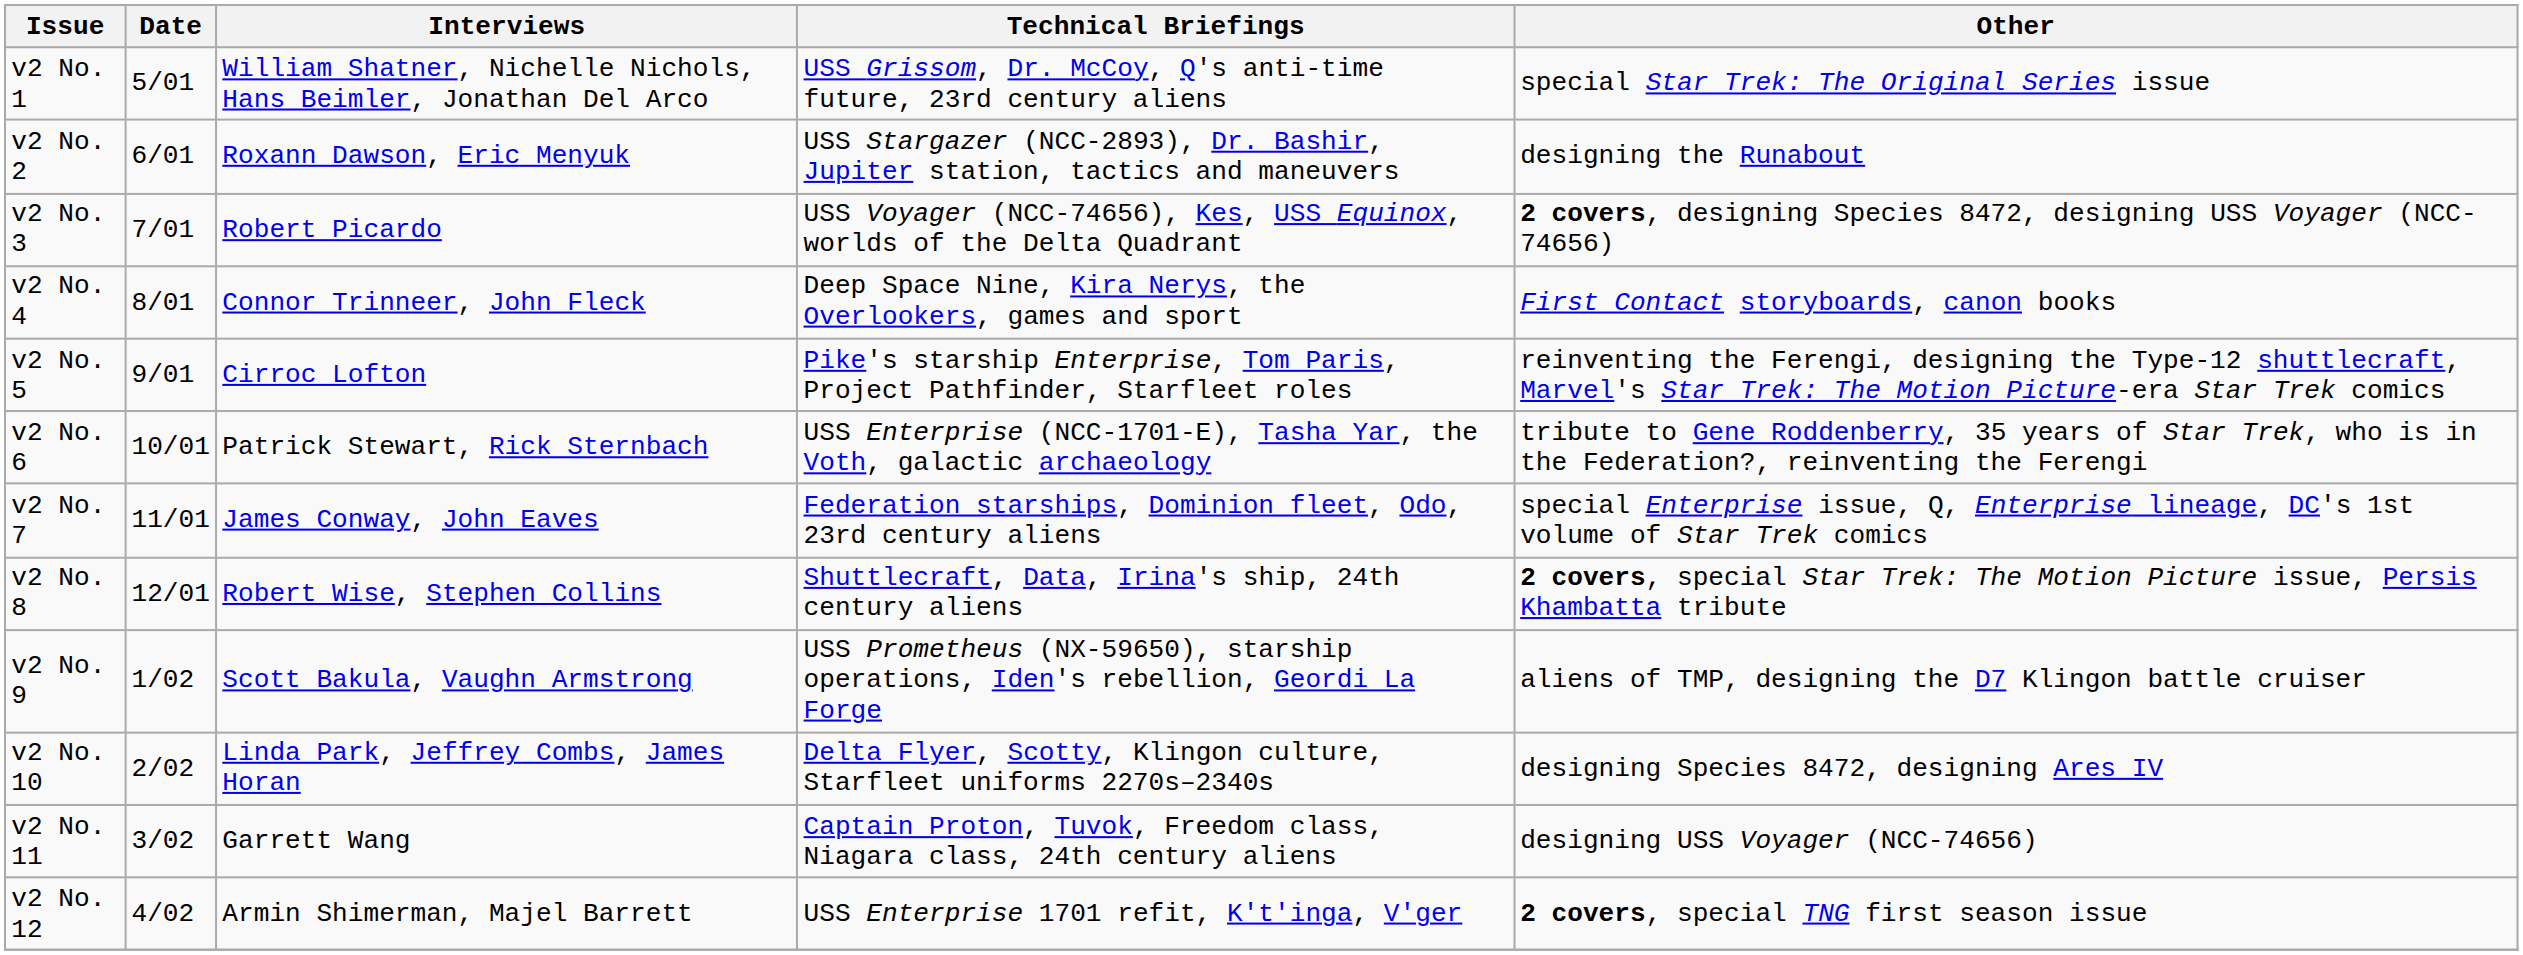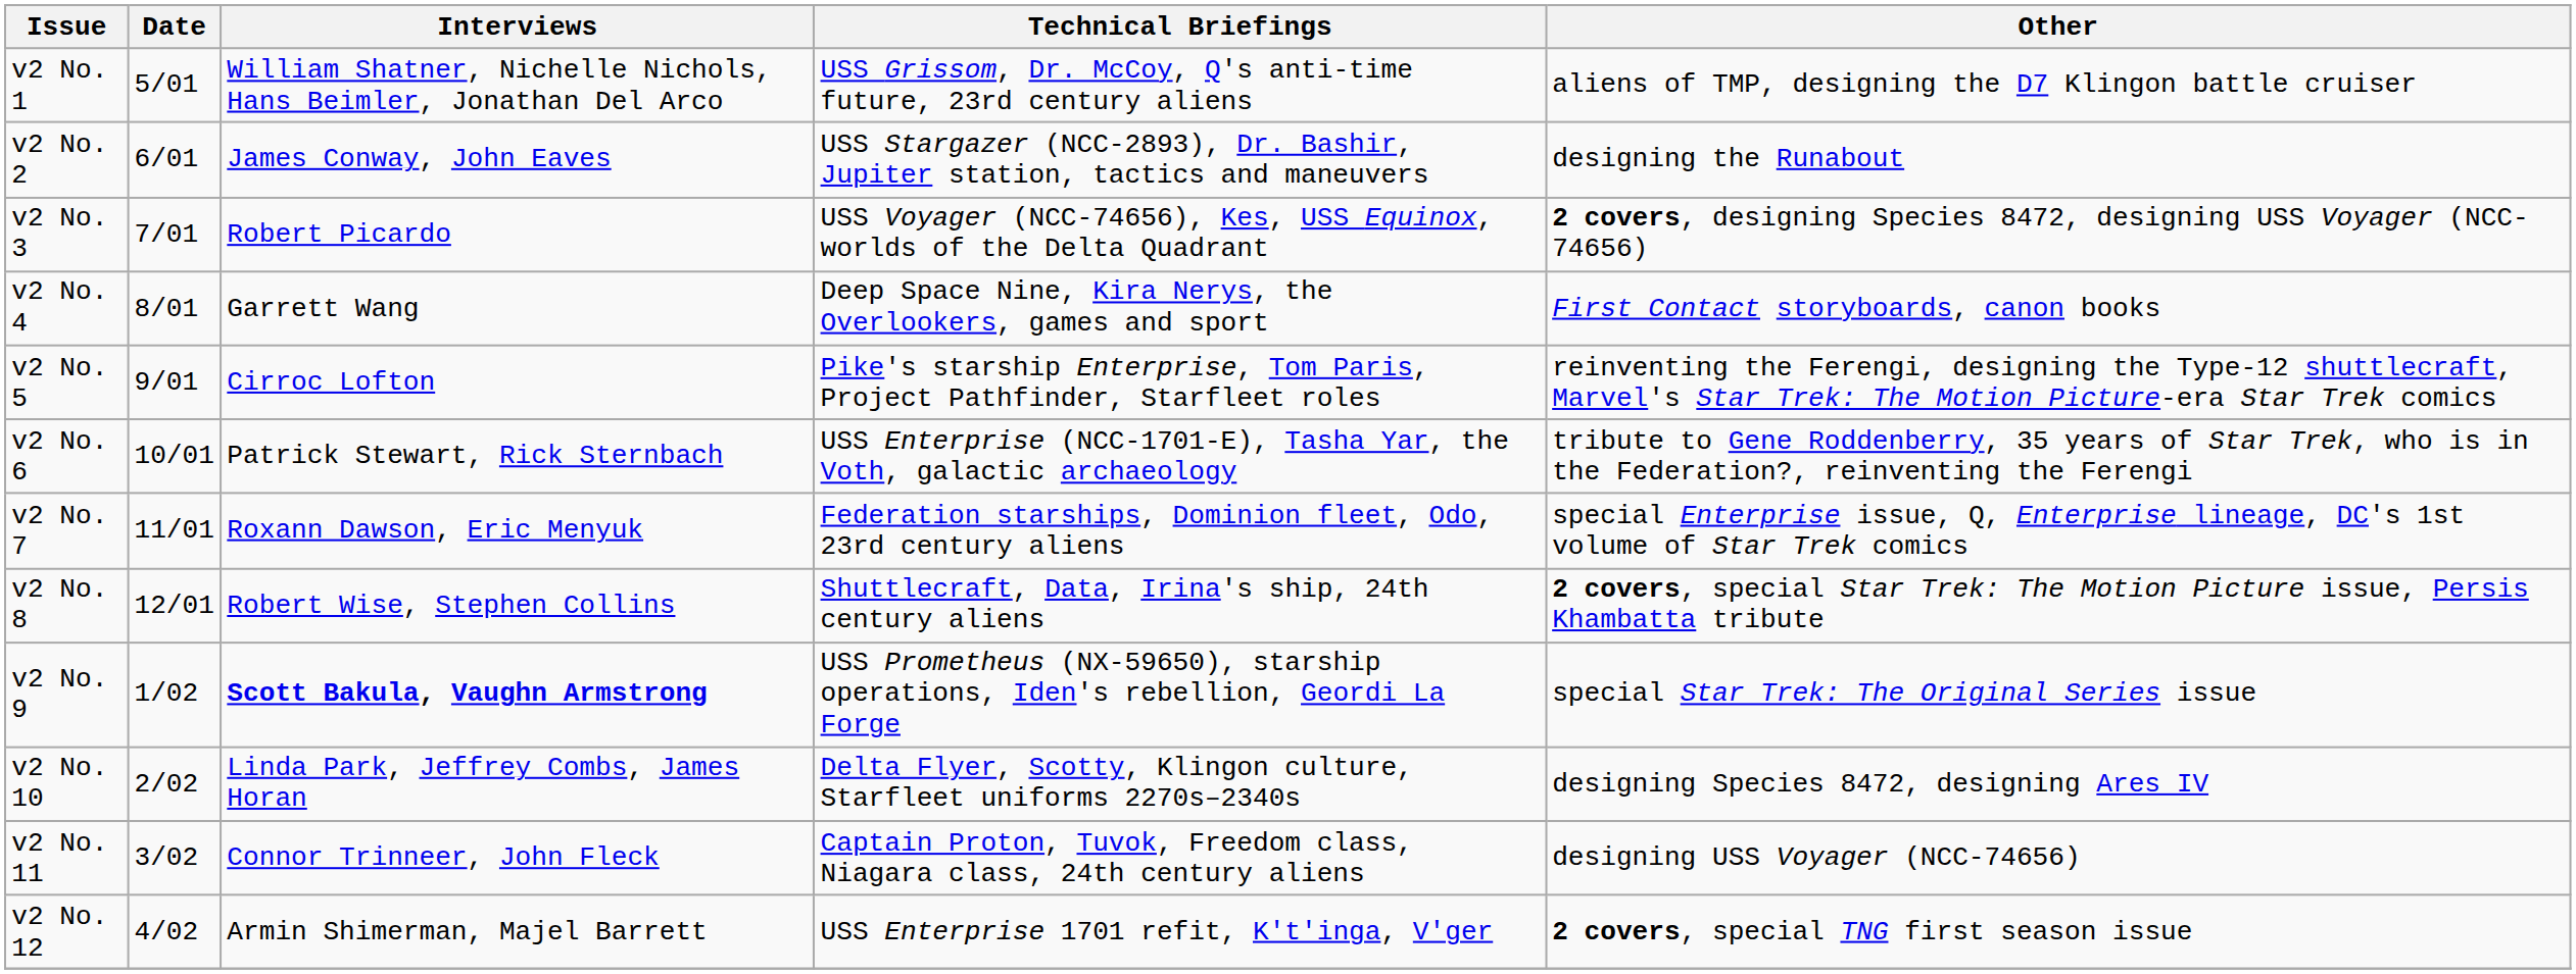 <table class="wikitable">
 <tr>
 <th>Issue</th>
 <th>Date</th>
 <th>Interviews</th>
 <th>Technical Briefings</th>
 <th>Other</th>
 </tr>
 <tr>
 <td>v2 No. 1</td>
 <td>5/01</td>
 <td><a href='#'>William Shatner</a>, Nichelle Nichols, <a href='#'>Hans Beimler</a>, Jonathan Del Arco</td>
 <td><a href='#'>USS <em>Grissom</em></a>, <a href='#'>Dr. McCoy</a>, <a href='#'>Q</a>'s anti-time future, 23rd century aliens</td>
-<td>special <em><a href='#'>Star Trek: The Original Series</a></em> issue</td>
+<td>aliens of TMP, designing the <a href='#'>D7</a> Klingon battle cruiser</td>
 </tr>
 <tr>
 <td>v2 No. 2</td>
 <td>6/01</td>
-<td><a href='#'>Roxann Dawson</a>, <a href='#'>Eric Menyuk</a></td>
+<td><a href='#'>James Conway</a>, <a href='#'>John Eaves</a></td>
 <td>USS <em>Stargazer</em> (NCC-2893), <a href='#'>Dr. Bashir</a>, <a href='#'>Jupiter</a> station, tactics and maneuvers</td>
 <td>designing the <a href='#'>Runabout</a></td>
 </tr>
 <tr>
 <td>v2 No. 3</td>
 <td>7/01</td>
 <td><a href='#'>Robert Picardo</a></td>
 <td>USS <em>Voyager</em> (NCC-74656), <a href='#'>Kes</a>, <a href='#'>USS <em>Equinox</em></a>, worlds of the Delta Quadrant</td>
 <td><strong>2 covers</strong>, designing Species 8472, designing USS <em>Voyager</em> (NCC-74656)</td>
 </tr>
 <tr>
 <td>v2 No. 4</td>
 <td>8/01</td>
-<td><a href='#'>Connor Trinneer</a>, <a href='#'>John Fleck</a></td>
+<td>Garrett Wang</td>
 <td>Deep Space Nine, <a href='#'>Kira Nerys</a>, the <a href='#'>Overlookers</a>, games and sport</td>
 <td><a href='#'><em>First Contact</em></a> <a href='#'>storyboards</a>, <a href='#'>canon</a> books</td>
 </tr>
 <tr>
 <td>v2 No. 5</td>
 <td>9/01</td>
 <td><a href='#'>Cirroc Lofton</a></td>
 <td><a href='#'>Pike</a>'s starship <em>Enterprise</em>, <a href='#'>Tom Paris</a>, Project Pathfinder, Starfleet roles</td>
 <td>reinventing the Ferengi, designing the Type-12 <a href='#'>shuttlecraft</a>, <a href='#'>Marvel</a>'s <em><a href='#'>Star Trek: The Motion Picture</a></em>-era <em>Star Trek</em> comics</td>
 </tr>
 <tr>
 <td>v2 No. 6</td>
 <td>10/01</td>
 <td>Patrick Stewart, <a href='#'>Rick Sternbach</a></td>
 <td>USS <em>Enterprise</em> (NCC-1701-E), <a href='#'>Tasha Yar</a>, the <a href='#'>Voth</a>, galactic <a href='#'>archaeology</a></td>
 <td>tribute to <a href='#'>Gene Roddenberry</a>, 35 years of <em>Star Trek</em>, who is in the Federation?, reinventing the Ferengi</td>
 </tr>
 <tr>
 <td>v2 No. 7</td>
 <td>11/01</td>
-<td><a href='#'>James Conway</a>, <a href='#'>John Eaves</a></td>
+<td><a href='#'>Roxann Dawson</a>, <a href='#'>Eric Menyuk</a></td>
 <td><a href='#'>Federation starships</a>, <a href='#'>Dominion fleet</a>, <a href='#'>Odo</a>, 23rd century aliens</td>
 <td>special <a href='#'><em>Enterprise</em></a> issue, Q, <a href='#'><em>Enterprise</em> lineage</a>, <a href='#'>DC</a>'s 1st volume of <em>Star Trek</em> comics</td>
 </tr>
 <tr>
 <td>v2 No. 8</td>
 <td>12/01</td>
 <td><a href='#'>Robert Wise</a>, <a href='#'>Stephen Collins</a></td>
 <td><a href='#'>Shuttlecraft</a>, <a href='#'>Data</a>, <a href='#'>Irina</a>'s ship, 24th century aliens</td>
 <td><strong>2 covers</strong>, special <em>Star Trek: The Motion Picture</em> issue, <a href='#'>Persis Khambatta</a> tribute</td>
 </tr>
 <tr>
 <td>v2 No. 9</td>
 <td>1/02</td>
-<td><a href='#'>Scott Bakula</a>, <a href='#'>Vaughn Armstrong</a></td>
+<td><strong><a href='#'>Scott Bakula</a>, <a href='#'>Vaughn Armstrong</a></strong></td>
 <td>USS <em>Prometheus</em> (NX-59650), starship operations, <a href='#'>Iden</a>'s rebellion, <a href='#'>Geordi La Forge</a></td>
-<td>aliens of TMP, designing the <a href='#'>D7</a> Klingon battle cruiser</td>
+<td>special <em><a href='#'>Star Trek: The Original Series</a></em> issue</td>
 </tr>
 <tr>
 <td>v2 No. 10</td>
 <td>2/02</td>
 <td><a href='#'>Linda Park</a>, <a href='#'>Jeffrey Combs</a>, <a href='#'>James Horan</a></td>
 <td><a href='#'>Delta Flyer</a>, <a href='#'>Scotty</a>, Klingon culture, Starfleet uniforms 2270s–2340s</td>
 <td>designing Species 8472, designing <a href='#'>Ares IV</a></td>
 </tr>
 <tr>
 <td>v2 No. 11</td>
 <td>3/02</td>
-<td>Garrett Wang</td>
+<td><a href='#'>Connor Trinneer</a>, <a href='#'>John Fleck</a></td>
 <td><a href='#'>Captain Proton</a>, <a href='#'>Tuvok</a>, Freedom class, Niagara class, 24th century aliens</td>
 <td>designing USS <em>Voyager</em> (NCC-74656)</td>
 </tr>
 <tr>
 <td>v2 No. 12</td>
 <td>4/02</td>
 <td>Armin Shimerman, Majel Barrett</td>
 <td>USS <em>Enterprise</em> 1701 refit, <a href='#'>K't'inga</a>, <a href='#'>V'ger</a></td>
 <td><strong>2 covers</strong>, special <a href='#'><em>TNG</em></a> first season issue</td>
 </tr>
 <tr>
 </tr>
 </table>
